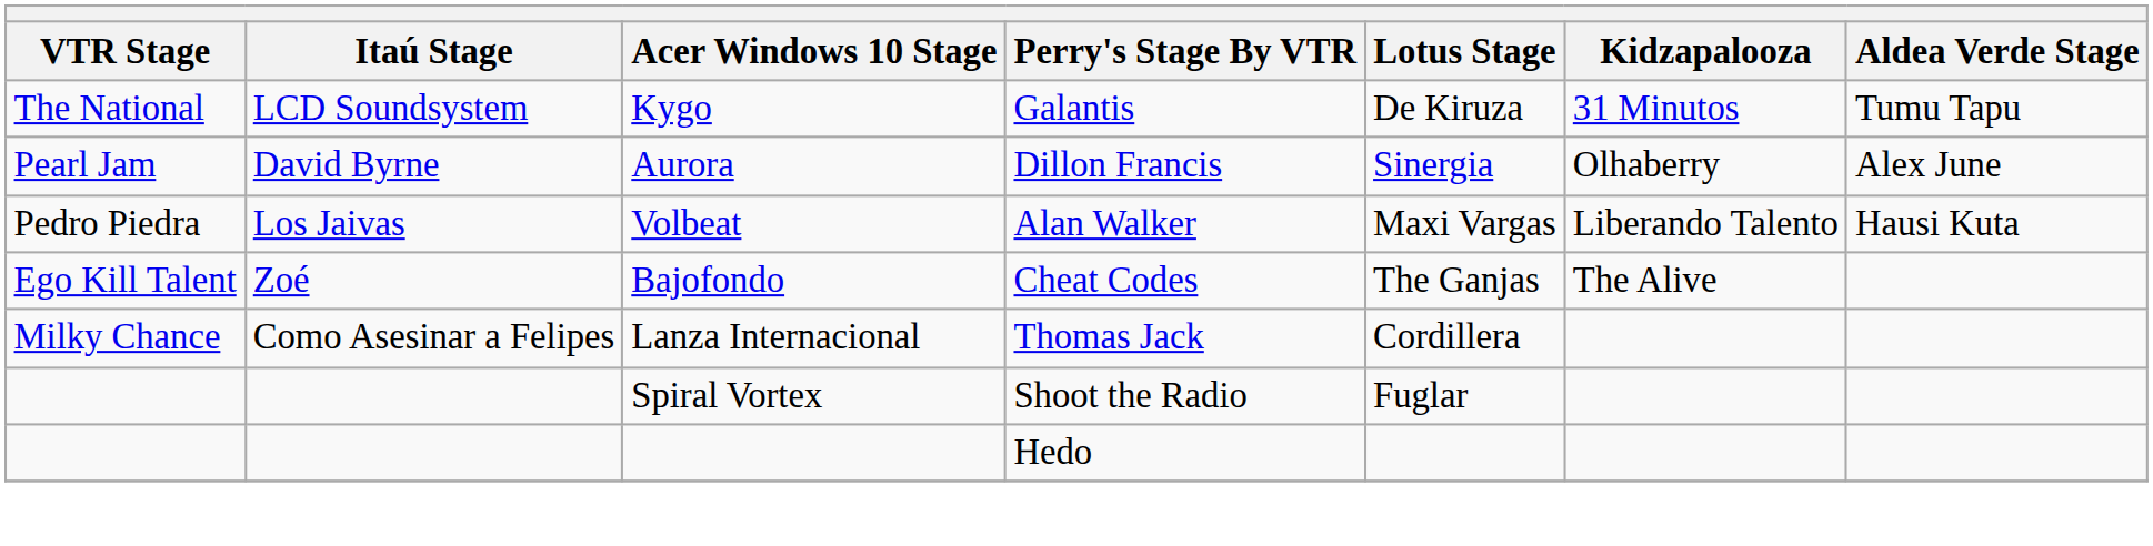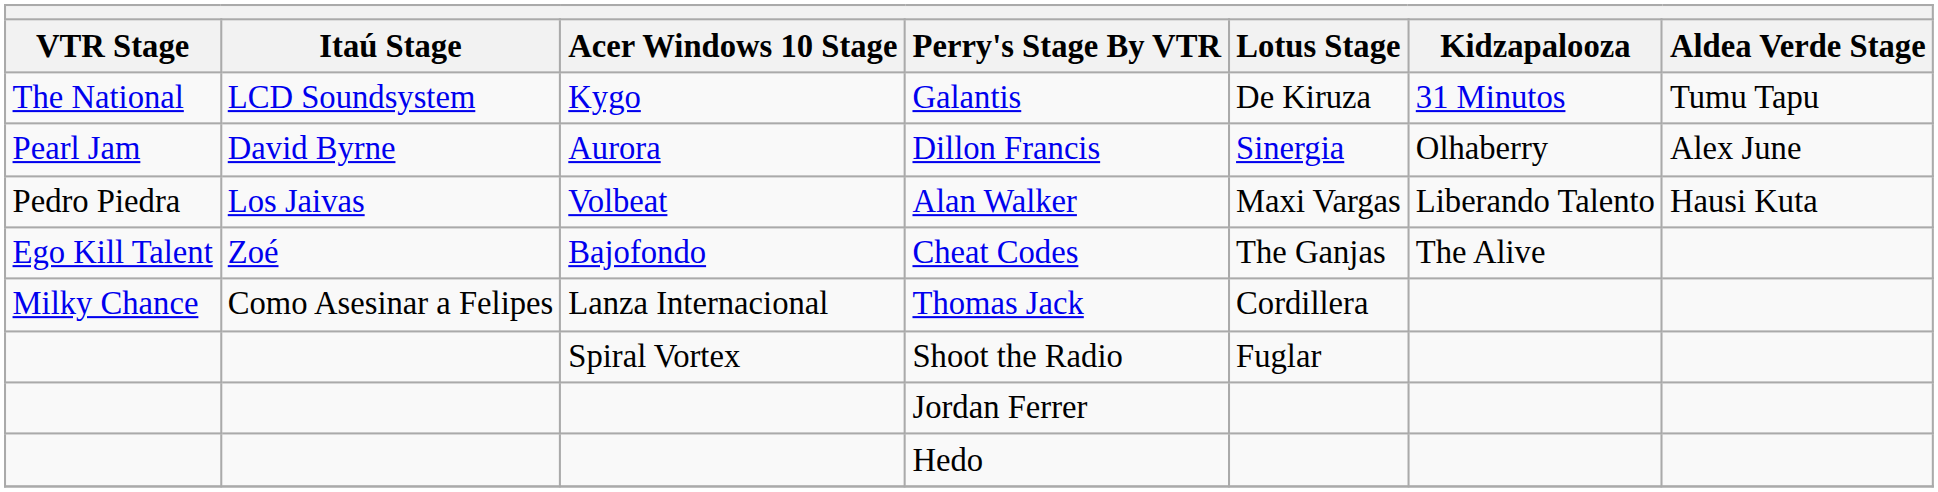 <table class="wikitable">
 <tr>
 <th colspan="7"></th>
 </tr>
 <tr>
 <th>VTR Stage</th>
 <th>Itaú Stage</th>
 <th>Acer Windows 10 Stage</th>
 <th>Perry's Stage By VTR</th>
 <th>Lotus Stage</th>
 <th>Kidzapalooza</th>
 <th>Aldea Verde Stage</th>
 </tr>
 <tr>
 <td><a href='#'>The National</a></td>
 <td><a href='#'>LCD Soundsystem</a></td>
 <td><a href='#'>Kygo</a></td>
 <td><a href='#'>Galantis</a></td>
 <td>De Kiruza</td>
 <td><a href='#'>31 Minutos</a></td>
 <td>Tumu Tapu</td>
 </tr>
 <tr>
 <td><a href='#'>Pearl Jam</a></td>
 <td><a href='#'>David Byrne</a></td>
 <td><a href='#'>Aurora</a></td>
 <td><a href='#'>Dillon Francis</a></td>
 <td><a href='#'>Sinergia</a></td>
 <td>Olhaberry</td>
 <td>Alex June</td>
 </tr>
 <tr>
 <td>Pedro Piedra</td>
 <td><a href='#'>Los Jaivas</a></td>
 <td><a href='#'>Volbeat</a></td>
 <td><a href='#'>Alan Walker</a></td>
 <td>Maxi Vargas</td>
 <td>Liberando Talento</td>
 <td>Hausi Kuta</td>
 </tr>
 <tr>
 <td><a href='#'>Ego Kill Talent</a></td>
 <td><a href='#'>Zoé</a></td>
 <td><a href='#'>Bajofondo</a></td>
 <td><a href='#'>Cheat Codes</a></td>
 <td>The Ganjas</td>
 <td>The Alive</td>
 <td></td>
 </tr>
 <tr>
 <td><a href='#'>Milky Chance</a></td>
 <td>Como Asesinar a Felipes</td>
 <td>Lanza Internacional</td>
 <td><a href='#'>Thomas Jack</a></td>
 <td>Cordillera</td>
 <td></td>
 <td></td>
 </tr>
 <tr>
 <td></td>
 <td></td>
 <td>Spiral Vortex</td>
 <td>Shoot the Radio</td>
 <td>Fuglar</td>
 <td></td>
 <td></td>
 </tr>
 <tr>
 <td></td>
 <td></td>
 <td></td>
+<td>Jordan Ferrer</td>
+<td></td>
+<td></td>
+<td></td>
+</tr>
+<tr>
+<td></td>
+<td></td>
+<td></td>
 <td>Hedo</td>
 <td></td>
 <td></td>
 <td></td>
 </tr>
 <tr>
 </tr>
 </table>
